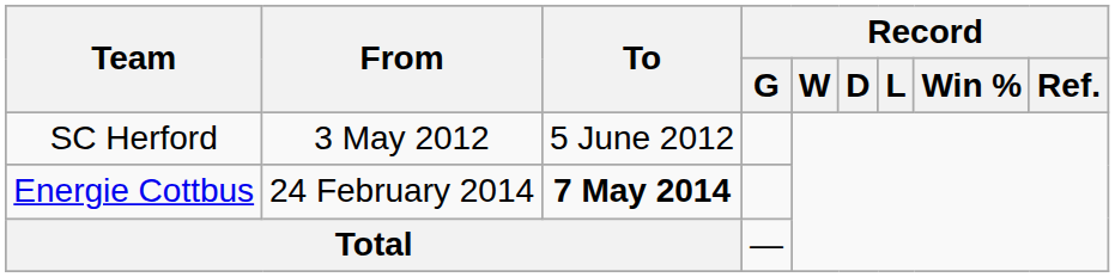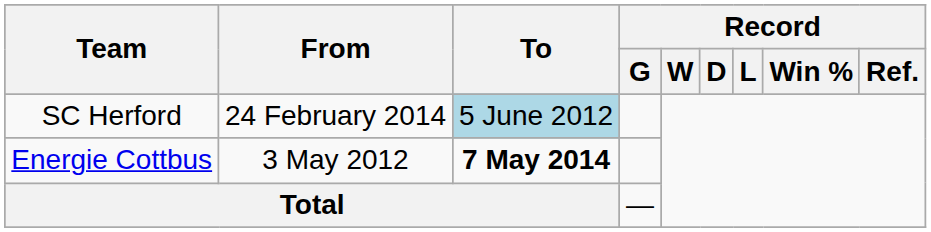 <table class="wikitable" style="text-align: center">
 <tr>
 <th rowspan="2">Team</th>
 <th rowspan="2">From</th>
 <th rowspan="2">To</th>
 <th colspan="6">Record</th>
 </tr>
 <tr>
 <th>G</th>
 <th>W</th>
 <th>D</th>
 <th>L</th>
 <th>Win %</th>
 <th>Ref.</th>
 </tr>
 <tr>
 <td>SC Herford</td>
-<td>3 May 2012</td>
-<td>5 June 2012<br></td>
+<td>24 February 2014</td>
+<td style="background: lightblue;">5 June 2012<br></td>
 <td></td>
 </tr>
 <tr>
 <td><a href='#'>Energie Cottbus</a></td>
-<td>24 February 2014</td>
+<td>3 May 2012</td>
 <td><strong>7 May 2014<br></strong></td>
 <td></td>
 </tr>
 <tr>
 <th colspan="3">Total<br></th>
 <td>—</td>
 </tr>
 </table>
